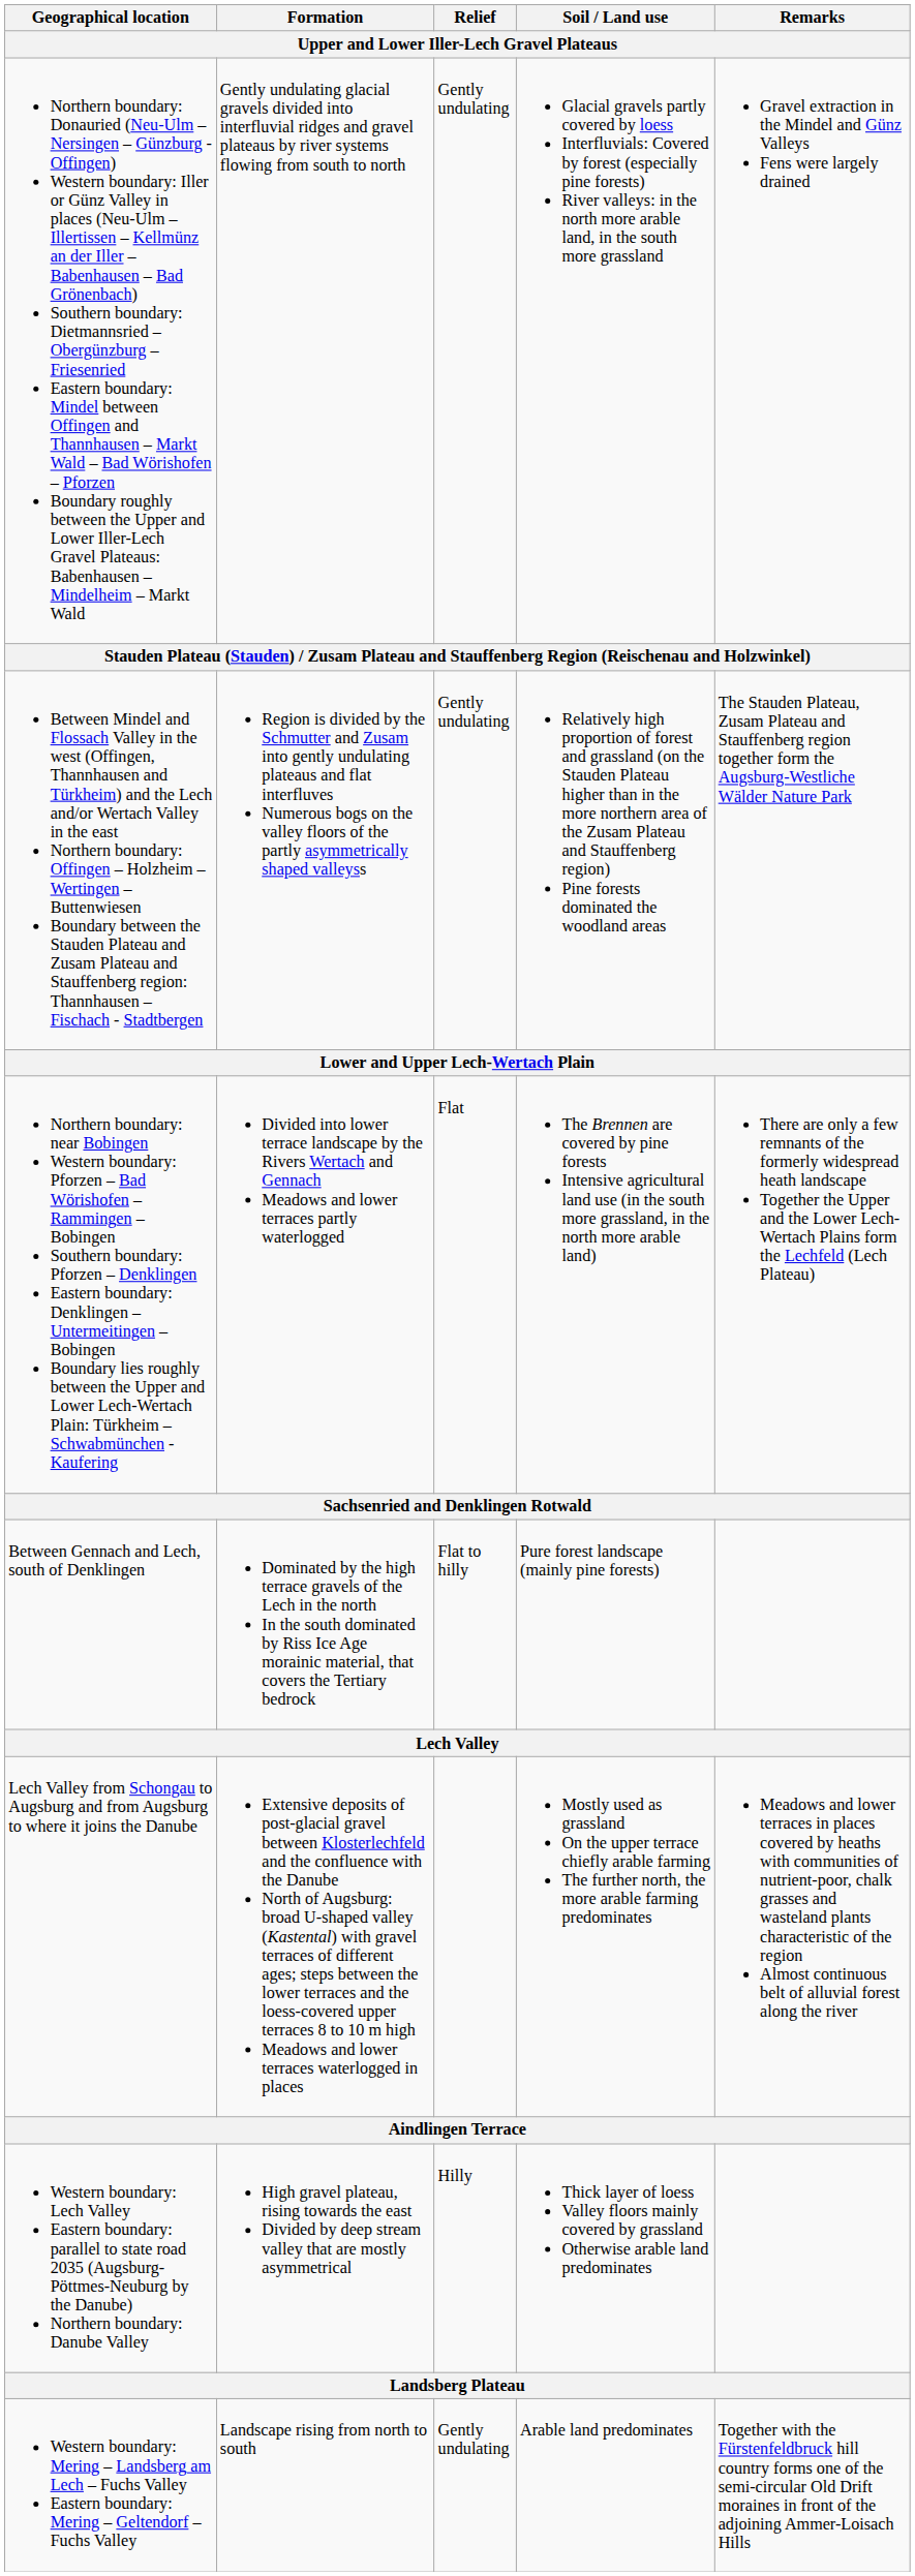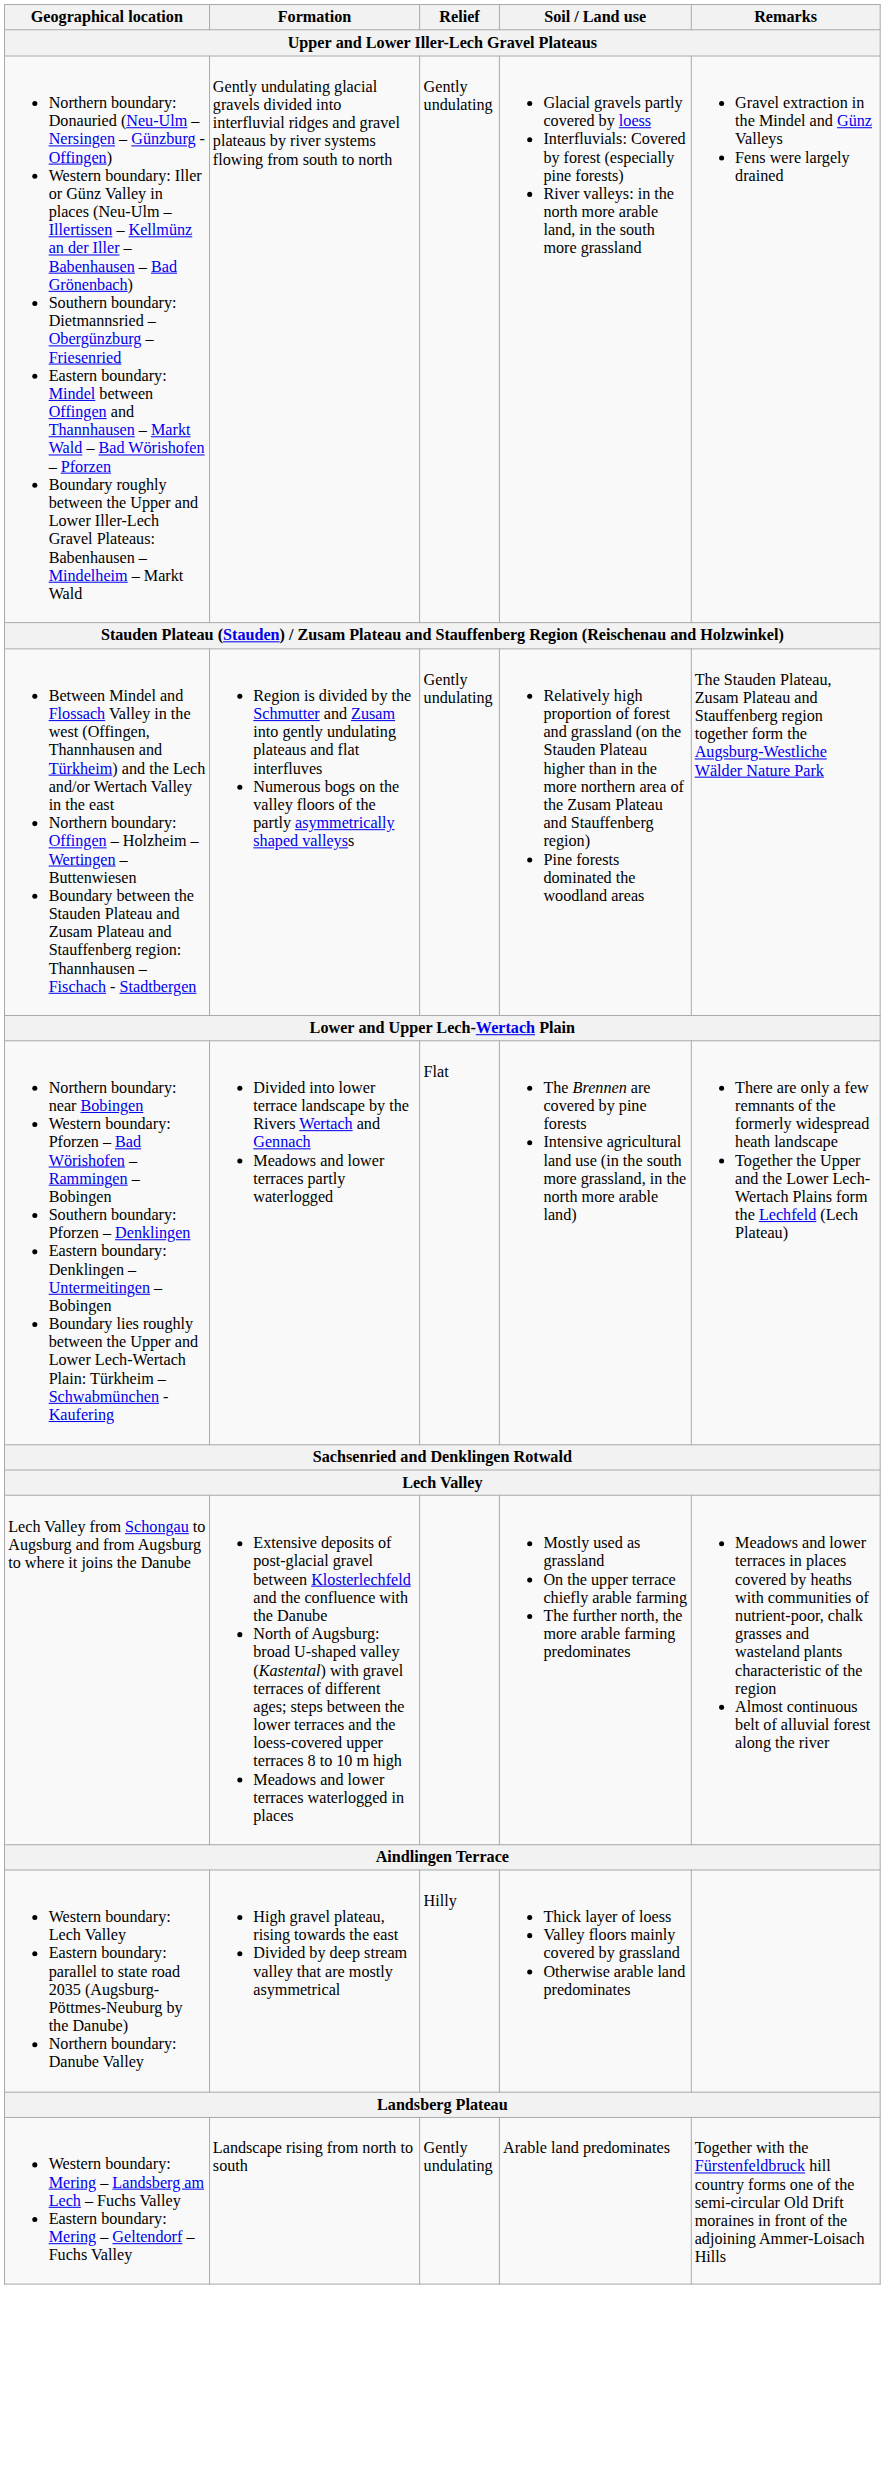 <table class="wikitable">
 <tr>
 <th>Geographical location</th>
 <th>Formation</th>
 <th>Relief</th>
 <th>Soil / Land use</th>
 <th>Remarks</th>
 </tr>
 <tr>
 <th colspan="5" align="middle"><strong>Upper</strong> and <strong>Lower Iller-Lech Gravel Plateaus</strong></th>
 </tr>
 <tr valign="top">
 <td><br><ul><li>Northern boundary: Donauried (<a href='#'>Neu-Ulm</a> – <a href='#'>Nersingen</a> – <a href='#'>Günzburg</a> - <a href='#'>Offingen</a>)</li><li>Western boundary: Iller or Günz Valley in places (Neu-Ulm – <a href='#'>Illertissen</a> – <a href='#'>Kellmünz an der Iller</a> – <a href='#'>Babenhausen</a> – <a href='#'>Bad Grönenbach</a>)</li><li>Southern boundary: Dietmannsried – <a href='#'>Obergünzburg</a> – <a href='#'>Friesenried</a></li><li>Eastern boundary: <a href='#'>Mindel</a> between <a href='#'>Offingen</a> and <a href='#'>Thannhausen</a> – <a href='#'>Markt Wald</a> – <a href='#'>Bad Wörishofen</a> – <a href='#'>Pforzen</a></li><li>Boundary roughly between the Upper and Lower Iller-Lech Gravel Plateaus: Babenhausen – <a href='#'>Mindelheim</a> – Markt Wald</li></ul></td>
 <td><br>Gently undulating glacial gravels divided into interfluvial ridges and gravel plateaus by river systems flowing from south to north</td>
 <td><br>Gently undulating</td>
 <td><br><ul><li>Glacial gravels partly covered by <a href='#'>loess</a></li><li>Interfluvials: Covered by forest (especially pine forests)</li><li>River valleys: in the north more arable land, in the south more grassland</li></ul></td>
 <td><br><ul><li>Gravel extraction in the Mindel and <a href='#'>Günz</a> Valleys</li><li>Fens were largely drained</li></ul></td>
 </tr>
 <tr>
 <th colspan="5" align="middle"><strong>Stauden Plateau</strong> (<a href='#'>Stauden</a>) / <strong>Zusam Plateau and Stauffenberg Region</strong> (Reischenau and Holzwinkel)</th>
 </tr>
 <tr valign="top">
 <td><br><ul><li>Between Mindel and <a href='#'>Flossach</a> Valley in the west (Offingen, Thannhausen and <a href='#'>Türkheim</a>) and the Lech and/or Wertach Valley in the east</li><li>Northern boundary: <a href='#'>Offingen</a> – Holzheim – <a href='#'>Wertingen</a> – Buttenwiesen</li><li>Boundary between the Stauden Plateau and Zusam Plateau and Stauffenberg region: Thannhausen – <a href='#'>Fischach</a> - <a href='#'>Stadtbergen</a></li></ul></td>
 <td><br><ul><li>Region is divided by the <a href='#'>Schmutter</a> and <a href='#'>Zusam</a> into gently undulating plateaus and flat interfluves</li><li>Numerous bogs on the valley floors of the partly <a href='#'>asymmetrically shaped valleys</a>s</li></ul></td>
 <td><br>Gently undulating</td>
 <td><br><ul><li>Relatively high proportion of forest and grassland (on the Stauden Plateau higher than in the more northern area of the Zusam Plateau and Stauffenberg region)</li><li>Pine forests dominated the woodland areas</li></ul></td>
 <td><br>The Stauden Plateau, Zusam Plateau and Stauffenberg region together form the <a href='#'>Augsburg-Westliche Wälder Nature Park</a></td>
 </tr>
 <tr>
 <th colspan="5" align="middle"><strong>Lower</strong> and <strong>Upper Lech-<a href='#'>Wertach</a> Plain</strong></th>
 </tr>
 <tr valign="top">
 <td><br><ul><li>Northern boundary: near <a href='#'>Bobingen</a></li><li>Western boundary: Pforzen – <a href='#'>Bad Wörishofen</a> – <a href='#'>Rammingen</a> – Bobingen</li><li>Southern boundary: Pforzen – <a href='#'>Denklingen</a></li><li>Eastern boundary: Denklingen – <a href='#'>Untermeitingen</a> – Bobingen</li><li>Boundary lies roughly between the Upper and Lower Lech-Wertach Plain: Türkheim – <a href='#'>Schwabmünchen</a> - <a href='#'>Kaufering</a></li></ul></td>
 <td><br><ul><li>Divided into lower terrace landscape by the Rivers <a href='#'>Wertach</a> and <a href='#'>Gennach</a></li><li>Meadows and lower terraces partly waterlogged</li></ul></td>
 <td><br>Flat</td>
 <td><br><ul><li>The <em>Brennen</em> are covered by pine forests</li><li>Intensive agricultural land use (in the south more grassland, in the north more arable land)</li></ul></td>
 <td><br><ul><li>There are only a few remnants of the formerly widespread heath landscape</li><li>Together the Upper and the Lower Lech-Wertach Plains form the <a href='#'>Lechfeld</a> (Lech Plateau)</li></ul></td>
 </tr>
 <tr>
 <th colspan="5" align="middle"><strong>Sachsenried and Denklingen Rotwald</strong></th>
 </tr>
-<tr valign="top">
-<td><br>Between Gennach and Lech, south of Denklingen</td>
-<td><br><ul><li>Dominated by the high terrace gravels of the Lech in the north</li><li>In the south dominated by Riss Ice Age morainic material, that covers the Tertiary bedrock</li></ul></td>
-<td><br>Flat to hilly</td>
-<td><br>Pure forest landscape (mainly pine forests)</td>
-<td></td>
-</tr>
 <tr>
 <th colspan="5" align="middle"><strong>Lech Valley</strong></th>
 </tr>
 <tr valign="top">
 <td><br>Lech Valley from <a href='#'>Schongau</a> to Augsburg and from Augsburg to where it joins the Danube</td>
 <td><br><ul><li>Extensive deposits of post-glacial gravel between <a href='#'>Klosterlechfeld</a> and the confluence with the Danube</li><li>North of Augsburg: broad U-shaped valley (<em>Kastental</em>) with gravel terraces of different ages; steps between the lower terraces and the loess-covered upper terraces 8 to 10 m high</li><li>Meadows and lower terraces waterlogged in places</li></ul></td>
 <td></td>
 <td><br><ul><li>Mostly used as grassland</li><li>On the upper terrace chiefly arable farming</li><li>The further north, the more arable farming predominates</li></ul></td>
 <td><br><ul><li>Meadows and lower terraces in places covered by heaths with communities of nutrient-poor, chalk grasses and wasteland plants characteristic of the region</li><li>Almost continuous belt of alluvial forest along the river</li></ul></td>
 </tr>
 <tr>
 <th colspan="5" align="middle"><strong>Aindlingen Terrace</strong></th>
 </tr>
 <tr valign="top">
 <td><br><ul><li>Western boundary: Lech Valley</li><li>Eastern boundary: parallel to state road 2035 (Augsburg-Pöttmes-Neuburg by the Danube)</li><li>Northern boundary: Danube Valley</li></ul></td>
 <td><br><ul><li>High gravel plateau, rising towards the east</li><li>Divided by deep stream valley that are mostly asymmetrical</li></ul></td>
 <td><br>Hilly</td>
 <td><br><ul><li>Thick layer of loess</li><li>Valley floors mainly covered by grassland</li><li>Otherwise arable land predominates</li></ul></td>
 <td></td>
 </tr>
 <tr>
 <th colspan="5" align="middle"><strong>Landsberg Plateau</strong></th>
 </tr>
 <tr valign="top">
 <td><br><ul><li>Western boundary: <a href='#'>Mering</a> – <a href='#'>Landsberg am Lech</a> – Fuchs Valley</li><li>Eastern boundary: <a href='#'>Mering</a> – <a href='#'>Geltendorf</a> – Fuchs Valley</li></ul></td>
 <td><br>Landscape rising from north to south</td>
 <td><br>Gently undulating</td>
 <td><br>Arable land predominates</td>
 <td><br>Together with the <a href='#'>Fürstenfeldbruck</a> hill country forms one of the semi-circular Old Drift moraines in front of the adjoining Ammer-Loisach Hills</td>
 </tr>
 </table>
